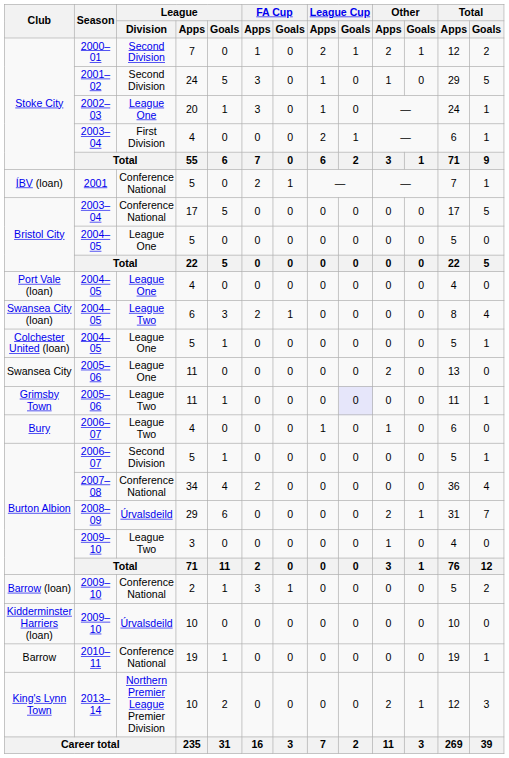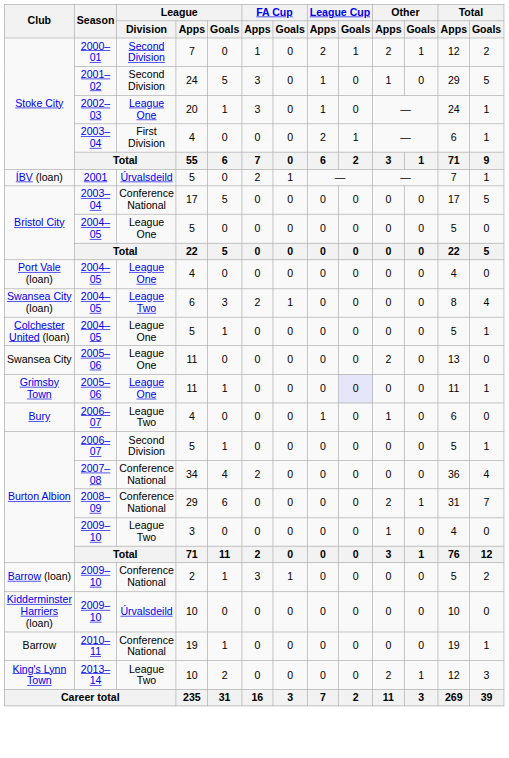 <table class="wikitable" style="text-align:center">
 <tr>
 <th rowspan="2">Club</th>
 <th rowspan="2">Season</th>
 <th colspan="3">League</th>
 <th colspan="2"><a href='#'>FA Cup</a></th>
 <th colspan="2"><a href='#'>League Cup</a></th>
 <th colspan="2">Other</th>
 <th colspan="2">Total</th>
 </tr>
 <tr>
 <th>Division</th>
 <th>Apps</th>
 <th>Goals</th>
 <th>Apps</th>
 <th>Goals</th>
 <th>Apps</th>
 <th>Goals</th>
 <th>Apps</th>
 <th>Goals</th>
 <th>Apps</th>
 <th>Goals</th>
 </tr>
 <tr>
 <td rowspan="5"><a href='#'>Stoke City</a></td>
 <td><a href='#'>2000–01</a></td>
 <td><a href='#'>Second Division</a></td>
 <td>7</td>
 <td>0</td>
 <td>1</td>
 <td>0</td>
 <td>2</td>
 <td>1</td>
 <td>2</td>
 <td>1</td>
 <td>12</td>
 <td>2</td>
 </tr>
 <tr>
 <td><a href='#'>2001–02</a></td>
 <td>Second Division</td>
 <td>24</td>
 <td>5</td>
 <td>3</td>
 <td>0</td>
 <td>1</td>
 <td>0</td>
 <td>1</td>
 <td>0</td>
 <td>29</td>
 <td>5</td>
 </tr>
 <tr>
 <td><a href='#'>2002–03</a></td>
 <td><a href='#'>League One</a></td>
 <td>20</td>
 <td>1</td>
 <td>3</td>
 <td>0</td>
 <td>1</td>
 <td>0</td>
 <td colspan="2">—</td>
 <td>24</td>
 <td>1</td>
 </tr>
 <tr>
 <td><a href='#'>2003–04</a></td>
 <td>First Division</td>
 <td>4</td>
 <td>0</td>
 <td>0</td>
 <td>0</td>
 <td>2</td>
 <td>1</td>
 <td colspan="2">—</td>
 <td>6</td>
 <td>1</td>
 </tr>
 <tr>
 <th colspan="2">Total</th>
 <th>55</th>
 <th>6</th>
 <th>7</th>
 <th>0</th>
 <th>6</th>
 <th>2</th>
 <th>3</th>
 <th>1</th>
 <th>71</th>
 <th>9</th>
 </tr>
 <tr>
 <td><a href='#'>ÍBV</a> (loan)</td>
 <td><a href='#'>2001</a></td>
-<td>Conference National</td>
+<td><a href='#'>Úrvalsdeild</a></td>
 <td>5</td>
 <td>0</td>
 <td>2</td>
 <td>1</td>
 <td colspan="2">—</td>
 <td colspan="2">—</td>
 <td>7</td>
 <td>1</td>
 </tr>
 <tr>
 <td rowspan="3"><a href='#'>Bristol City</a></td>
 <td><a href='#'>2003–04</a></td>
 <td>Conference National</td>
 <td>17</td>
 <td>5</td>
 <td>0</td>
 <td>0</td>
 <td>0</td>
 <td>0</td>
 <td>0</td>
 <td>0</td>
 <td>17</td>
 <td>5</td>
 </tr>
 <tr>
 <td><a href='#'>2004–05</a></td>
 <td>League One</td>
 <td>5</td>
 <td>0</td>
 <td>0</td>
 <td>0</td>
 <td>0</td>
 <td>0</td>
 <td>0</td>
 <td>0</td>
 <td>5</td>
 <td>0</td>
 </tr>
 <tr>
 <th colspan="2">Total</th>
 <th>22</th>
 <th>5</th>
 <th>0</th>
 <th>0</th>
 <th>0</th>
 <th>0</th>
 <th>0</th>
 <th>0</th>
 <th>22</th>
 <th>5</th>
 </tr>
 <tr>
 <td><a href='#'>Port Vale</a> (loan)</td>
 <td><a href='#'>2004–05</a></td>
 <td><a href='#'>League One</a></td>
 <td>4</td>
 <td>0</td>
 <td>0</td>
 <td>0</td>
 <td>0</td>
 <td>0</td>
 <td>0</td>
 <td>0</td>
 <td>4</td>
 <td>0</td>
 </tr>
 <tr>
 <td><a href='#'>Swansea City</a> (loan)</td>
 <td><a href='#'>2004–05</a></td>
 <td><a href='#'>League Two</a></td>
 <td>6</td>
 <td>3</td>
 <td>2</td>
 <td>1</td>
 <td>0</td>
 <td>0</td>
 <td>0</td>
 <td>0</td>
 <td>8</td>
 <td>4</td>
 </tr>
 <tr>
 <td><a href='#'>Colchester United</a> (loan)</td>
 <td><a href='#'>2004–05</a></td>
 <td>League One</td>
 <td>5</td>
 <td>1</td>
 <td>0</td>
 <td>0</td>
 <td>0</td>
 <td>0</td>
 <td>0</td>
 <td>0</td>
 <td>5</td>
 <td>1</td>
 </tr>
 <tr>
 <td>Swansea City</td>
 <td><a href='#'>2005–06</a></td>
 <td>League One</td>
 <td>11</td>
 <td>0</td>
 <td>0</td>
 <td>0</td>
 <td>0</td>
 <td>0</td>
 <td>2</td>
 <td>0</td>
 <td>13</td>
 <td>0</td>
 </tr>
 <tr>
 <td><a href='#'>Grimsby Town</a></td>
 <td><a href='#'>2005–06</a></td>
-<td>League Two</td>
+<td><a href='#'>League One</a></td>
 <td>11</td>
 <td>1</td>
 <td>0</td>
 <td>0</td>
 <td>0</td>
 <td style="background: lavender;">0</td>
 <td>0</td>
 <td>0</td>
 <td>11</td>
 <td>1</td>
 </tr>
 <tr>
 <td><a href='#'>Bury</a></td>
 <td><a href='#'>2006–07</a></td>
 <td>League Two</td>
 <td>4</td>
 <td>0</td>
 <td>0</td>
 <td>0</td>
 <td>1</td>
 <td>0</td>
 <td>1</td>
 <td>0</td>
 <td>6</td>
 <td>0</td>
 </tr>
 <tr>
 <td rowspan="5"><a href='#'>Burton Albion</a></td>
 <td><a href='#'>2006–07</a></td>
 <td>Second Division</td>
 <td>5</td>
 <td>1</td>
 <td>0</td>
 <td>0</td>
 <td>0</td>
 <td>0</td>
 <td>0</td>
 <td>0</td>
 <td>5</td>
 <td>1</td>
 </tr>
 <tr>
 <td><a href='#'>2007–08</a></td>
 <td>Conference National</td>
 <td>34</td>
 <td>4</td>
 <td>2</td>
 <td>0</td>
 <td>0</td>
 <td>0</td>
 <td>0</td>
 <td>0</td>
 <td>36</td>
 <td>4</td>
 </tr>
 <tr>
 <td><a href='#'>2008–09</a></td>
-<td><a href='#'>Úrvalsdeild</a></td>
+<td>Conference National</td>
 <td>29</td>
 <td>6</td>
 <td>0</td>
 <td>0</td>
 <td>0</td>
 <td>0</td>
 <td>2</td>
 <td>1</td>
 <td>31</td>
 <td>7</td>
 </tr>
 <tr>
 <td><a href='#'>2009–10</a></td>
 <td>League Two</td>
 <td>3</td>
 <td>0</td>
 <td>0</td>
 <td>0</td>
 <td>0</td>
 <td>0</td>
 <td>1</td>
 <td>0</td>
 <td>4</td>
 <td>0</td>
 </tr>
 <tr>
 <th colspan="2">Total</th>
 <th>71</th>
 <th>11</th>
 <th>2</th>
 <th>0</th>
 <th>0</th>
 <th>0</th>
 <th>3</th>
 <th>1</th>
 <th>76</th>
 <th>12</th>
 </tr>
 <tr>
 <td><a href='#'>Barrow</a> (loan)</td>
 <td><a href='#'>2009–10</a></td>
 <td>Conference National</td>
 <td>2</td>
 <td>1</td>
 <td>3</td>
 <td>1</td>
 <td>0</td>
 <td>0</td>
 <td>0</td>
 <td>0</td>
 <td>5</td>
 <td>2</td>
 </tr>
 <tr>
 <td><a href='#'>Kidderminster Harriers</a> (loan)</td>
 <td><a href='#'>2009–10</a></td>
 <td><a href='#'>Úrvalsdeild</a></td>
 <td>10</td>
 <td>0</td>
 <td>0</td>
 <td>0</td>
 <td>0</td>
 <td>0</td>
 <td>0</td>
 <td>0</td>
 <td>10</td>
 <td>0</td>
 </tr>
 <tr>
 <td>Barrow</td>
 <td><a href='#'>2010–11</a></td>
 <td>Conference National</td>
 <td>19</td>
 <td>1</td>
 <td>0</td>
 <td>0</td>
 <td>0</td>
 <td>0</td>
 <td>0</td>
 <td>0</td>
 <td>19</td>
 <td>1</td>
 </tr>
 <tr>
 <td><a href='#'>King's Lynn Town</a></td>
 <td><a href='#'>2013–14</a></td>
-<td><a href='#'>Northern Premier League</a> Premier Division</td>
+<td>League Two</td>
 <td>10</td>
 <td>2</td>
 <td>0</td>
 <td>0</td>
 <td>0</td>
 <td>0</td>
 <td>2</td>
 <td>1</td>
 <td>12</td>
 <td>3</td>
 </tr>
 <tr>
 <th colspan="3">Career total</th>
 <th>235</th>
 <th>31</th>
 <th>16</th>
 <th>3</th>
 <th>7</th>
 <th>2</th>
 <th>11</th>
 <th>3</th>
 <th>269</th>
 <th>39</th>
 </tr>
 </table>
